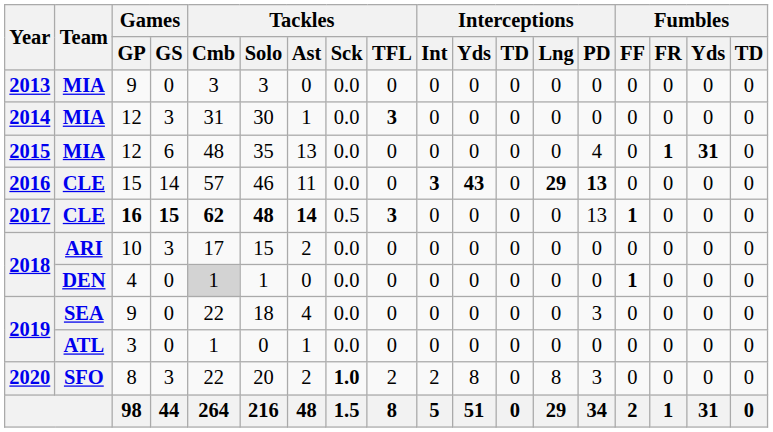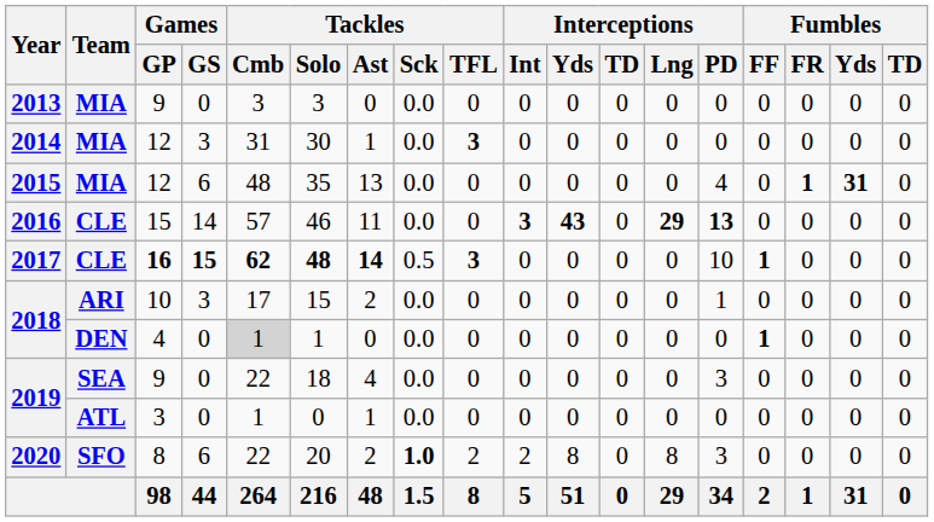 <table class="wikitable" style="text-align:center">
 <tr>
 <th rowspan="2">Year</th>
 <th rowspan="2">Team</th>
 <th colspan="2">Games</th>
 <th colspan="5">Tackles</th>
 <th colspan="5">Interceptions</th>
 <th colspan="4">Fumbles</th>
 </tr>
 <tr>
 <th>GP</th>
 <th>GS</th>
 <th>Cmb</th>
 <th>Solo</th>
 <th>Ast</th>
 <th>Sck</th>
 <th>TFL</th>
 <th>Int</th>
 <th>Yds</th>
 <th>TD</th>
 <th>Lng</th>
 <th>PD</th>
 <th>FF</th>
 <th>FR</th>
 <th>Yds</th>
 <th>TD</th>
 </tr>
 <tr>
 <th><a href='#'>2013</a></th>
 <th><a href='#'>MIA</a></th>
 <td>9</td>
 <td>0</td>
 <td>3</td>
 <td>3</td>
 <td>0</td>
 <td>0.0</td>
 <td>0</td>
 <td>0</td>
 <td>0</td>
 <td>0</td>
 <td>0</td>
 <td>0</td>
 <td>0</td>
 <td>0</td>
 <td>0</td>
 <td>0</td>
 </tr>
 <tr>
 <th><a href='#'>2014</a></th>
 <th><a href='#'>MIA</a></th>
 <td>12</td>
 <td>3</td>
 <td>31</td>
 <td>30</td>
 <td>1</td>
 <td>0.0</td>
 <td><strong>3</strong></td>
 <td>0</td>
 <td>0</td>
 <td>0</td>
 <td>0</td>
 <td>0</td>
 <td>0</td>
 <td>0</td>
 <td>0</td>
 <td>0</td>
 </tr>
 <tr>
 <th><a href='#'>2015</a></th>
 <th><a href='#'>MIA</a></th>
 <td>12</td>
 <td>6</td>
 <td>48</td>
 <td>35</td>
 <td>13</td>
 <td>0.0</td>
 <td>0</td>
 <td>0</td>
 <td>0</td>
 <td>0</td>
 <td>0</td>
 <td>4</td>
 <td>0</td>
 <td><strong>1</strong></td>
 <td><strong>31</strong></td>
 <td>0</td>
 </tr>
 <tr>
 <th><a href='#'>2016</a></th>
 <th><a href='#'>CLE</a></th>
 <td>15</td>
 <td>14</td>
 <td>57</td>
 <td>46</td>
 <td>11</td>
 <td>0.0</td>
 <td>0</td>
 <td><strong>3</strong></td>
 <td><strong>43</strong></td>
 <td>0</td>
 <td><strong>29</strong></td>
 <td><strong>13</strong></td>
 <td>0</td>
 <td>0</td>
 <td>0</td>
 <td>0</td>
 </tr>
 <tr>
 <th><a href='#'>2017</a></th>
 <th><a href='#'>CLE</a></th>
 <td><strong>16</strong></td>
 <td><strong>15</strong></td>
 <td><strong>62</strong></td>
 <td><strong>48</strong></td>
 <td><strong>14</strong></td>
 <td>0.5</td>
 <td><strong>3</strong></td>
 <td>0</td>
 <td>0</td>
 <td>0</td>
 <td>0</td>
-<td>13</td>
+<td>10</td>
 <td><strong>1</strong></td>
 <td>0</td>
 <td>0</td>
 <td>0</td>
 </tr>
 <tr>
 <th rowspan="2"><a href='#'>2018</a></th>
 <th><a href='#'>ARI</a></th>
 <td>10</td>
 <td>3</td>
 <td>17</td>
 <td>15</td>
 <td>2</td>
 <td>0.0</td>
 <td>0</td>
 <td>0</td>
 <td>0</td>
 <td>0</td>
 <td>0</td>
-<td>0</td>
+<td>1</td>
 <td>0</td>
 <td>0</td>
 <td>0</td>
 <td>0</td>
 </tr>
 <tr>
 <th><a href='#'>DEN</a></th>
 <td>4</td>
 <td>0</td>
 <td style="background: lightgrey;">1</td>
 <td>1</td>
 <td>0</td>
 <td>0.0</td>
 <td>0</td>
 <td>0</td>
 <td>0</td>
 <td>0</td>
 <td>0</td>
 <td>0</td>
 <td><strong>1</strong></td>
 <td>0</td>
 <td>0</td>
 <td>0</td>
 </tr>
 <tr>
 <th rowspan="2"><a href='#'>2019</a></th>
 <th><a href='#'>SEA</a></th>
 <td>9</td>
 <td>0</td>
 <td>22</td>
 <td>18</td>
 <td>4</td>
 <td>0.0</td>
 <td>0</td>
 <td>0</td>
 <td>0</td>
 <td>0</td>
 <td>0</td>
 <td>3</td>
 <td>0</td>
 <td>0</td>
 <td>0</td>
 <td>0</td>
 </tr>
 <tr>
 <th><a href='#'>ATL</a></th>
 <td>3</td>
 <td>0</td>
 <td>1</td>
 <td>0</td>
 <td>1</td>
 <td>0.0</td>
 <td>0</td>
 <td>0</td>
 <td>0</td>
 <td>0</td>
 <td>0</td>
 <td>0</td>
 <td>0</td>
 <td>0</td>
 <td>0</td>
 <td>0</td>
 </tr>
 <tr>
 <th><a href='#'>2020</a></th>
 <th><a href='#'>SFO</a></th>
 <td>8</td>
-<td>3</td>
+<td>6</td>
 <td>22</td>
 <td>20</td>
 <td>2</td>
 <td><strong>1.0</strong></td>
 <td>2</td>
 <td>2</td>
 <td>8</td>
 <td>0</td>
 <td>8</td>
 <td>3</td>
 <td>0</td>
 <td>0</td>
 <td>0</td>
 <td>0</td>
 </tr>
 <tr>
 <th colspan="2"></th>
 <th>98</th>
 <th>44</th>
 <th>264</th>
 <th>216</th>
 <th>48</th>
 <th>1.5</th>
 <th>8</th>
 <th>5</th>
 <th>51</th>
 <th>0</th>
 <th>29</th>
 <th>34</th>
 <th>2</th>
 <th>1</th>
 <th>31</th>
 <th>0</th>
 </tr>
 </table>
